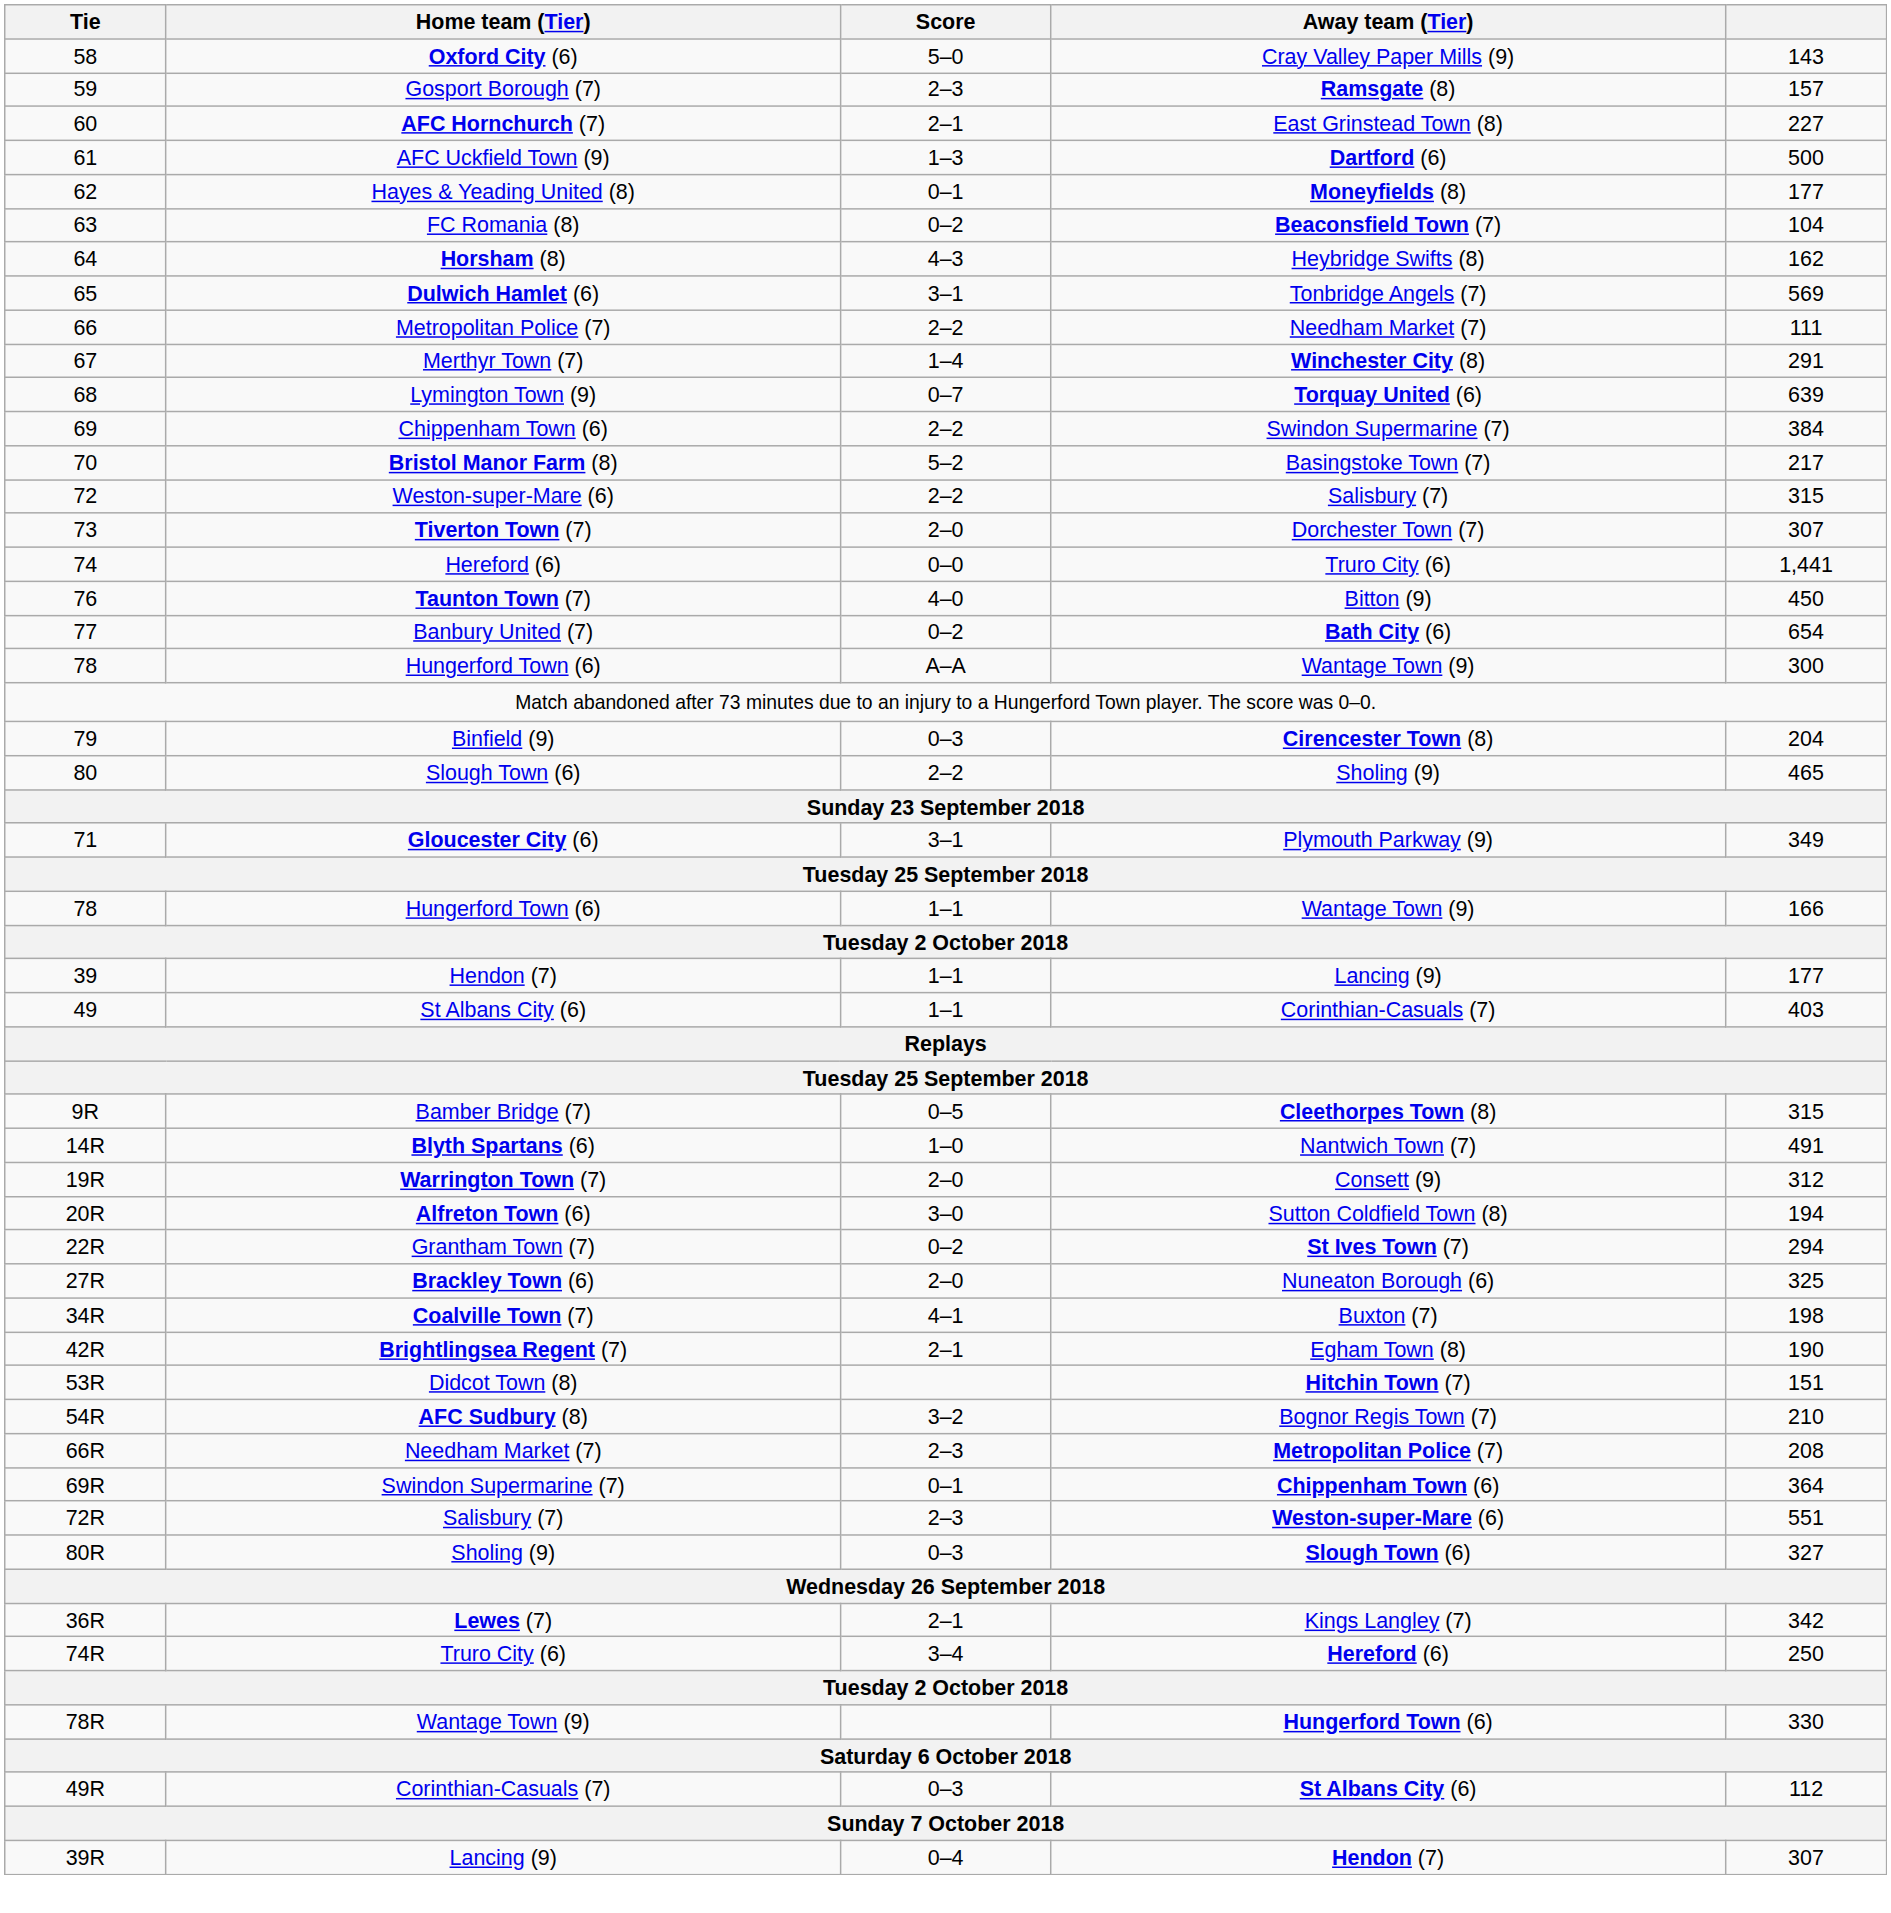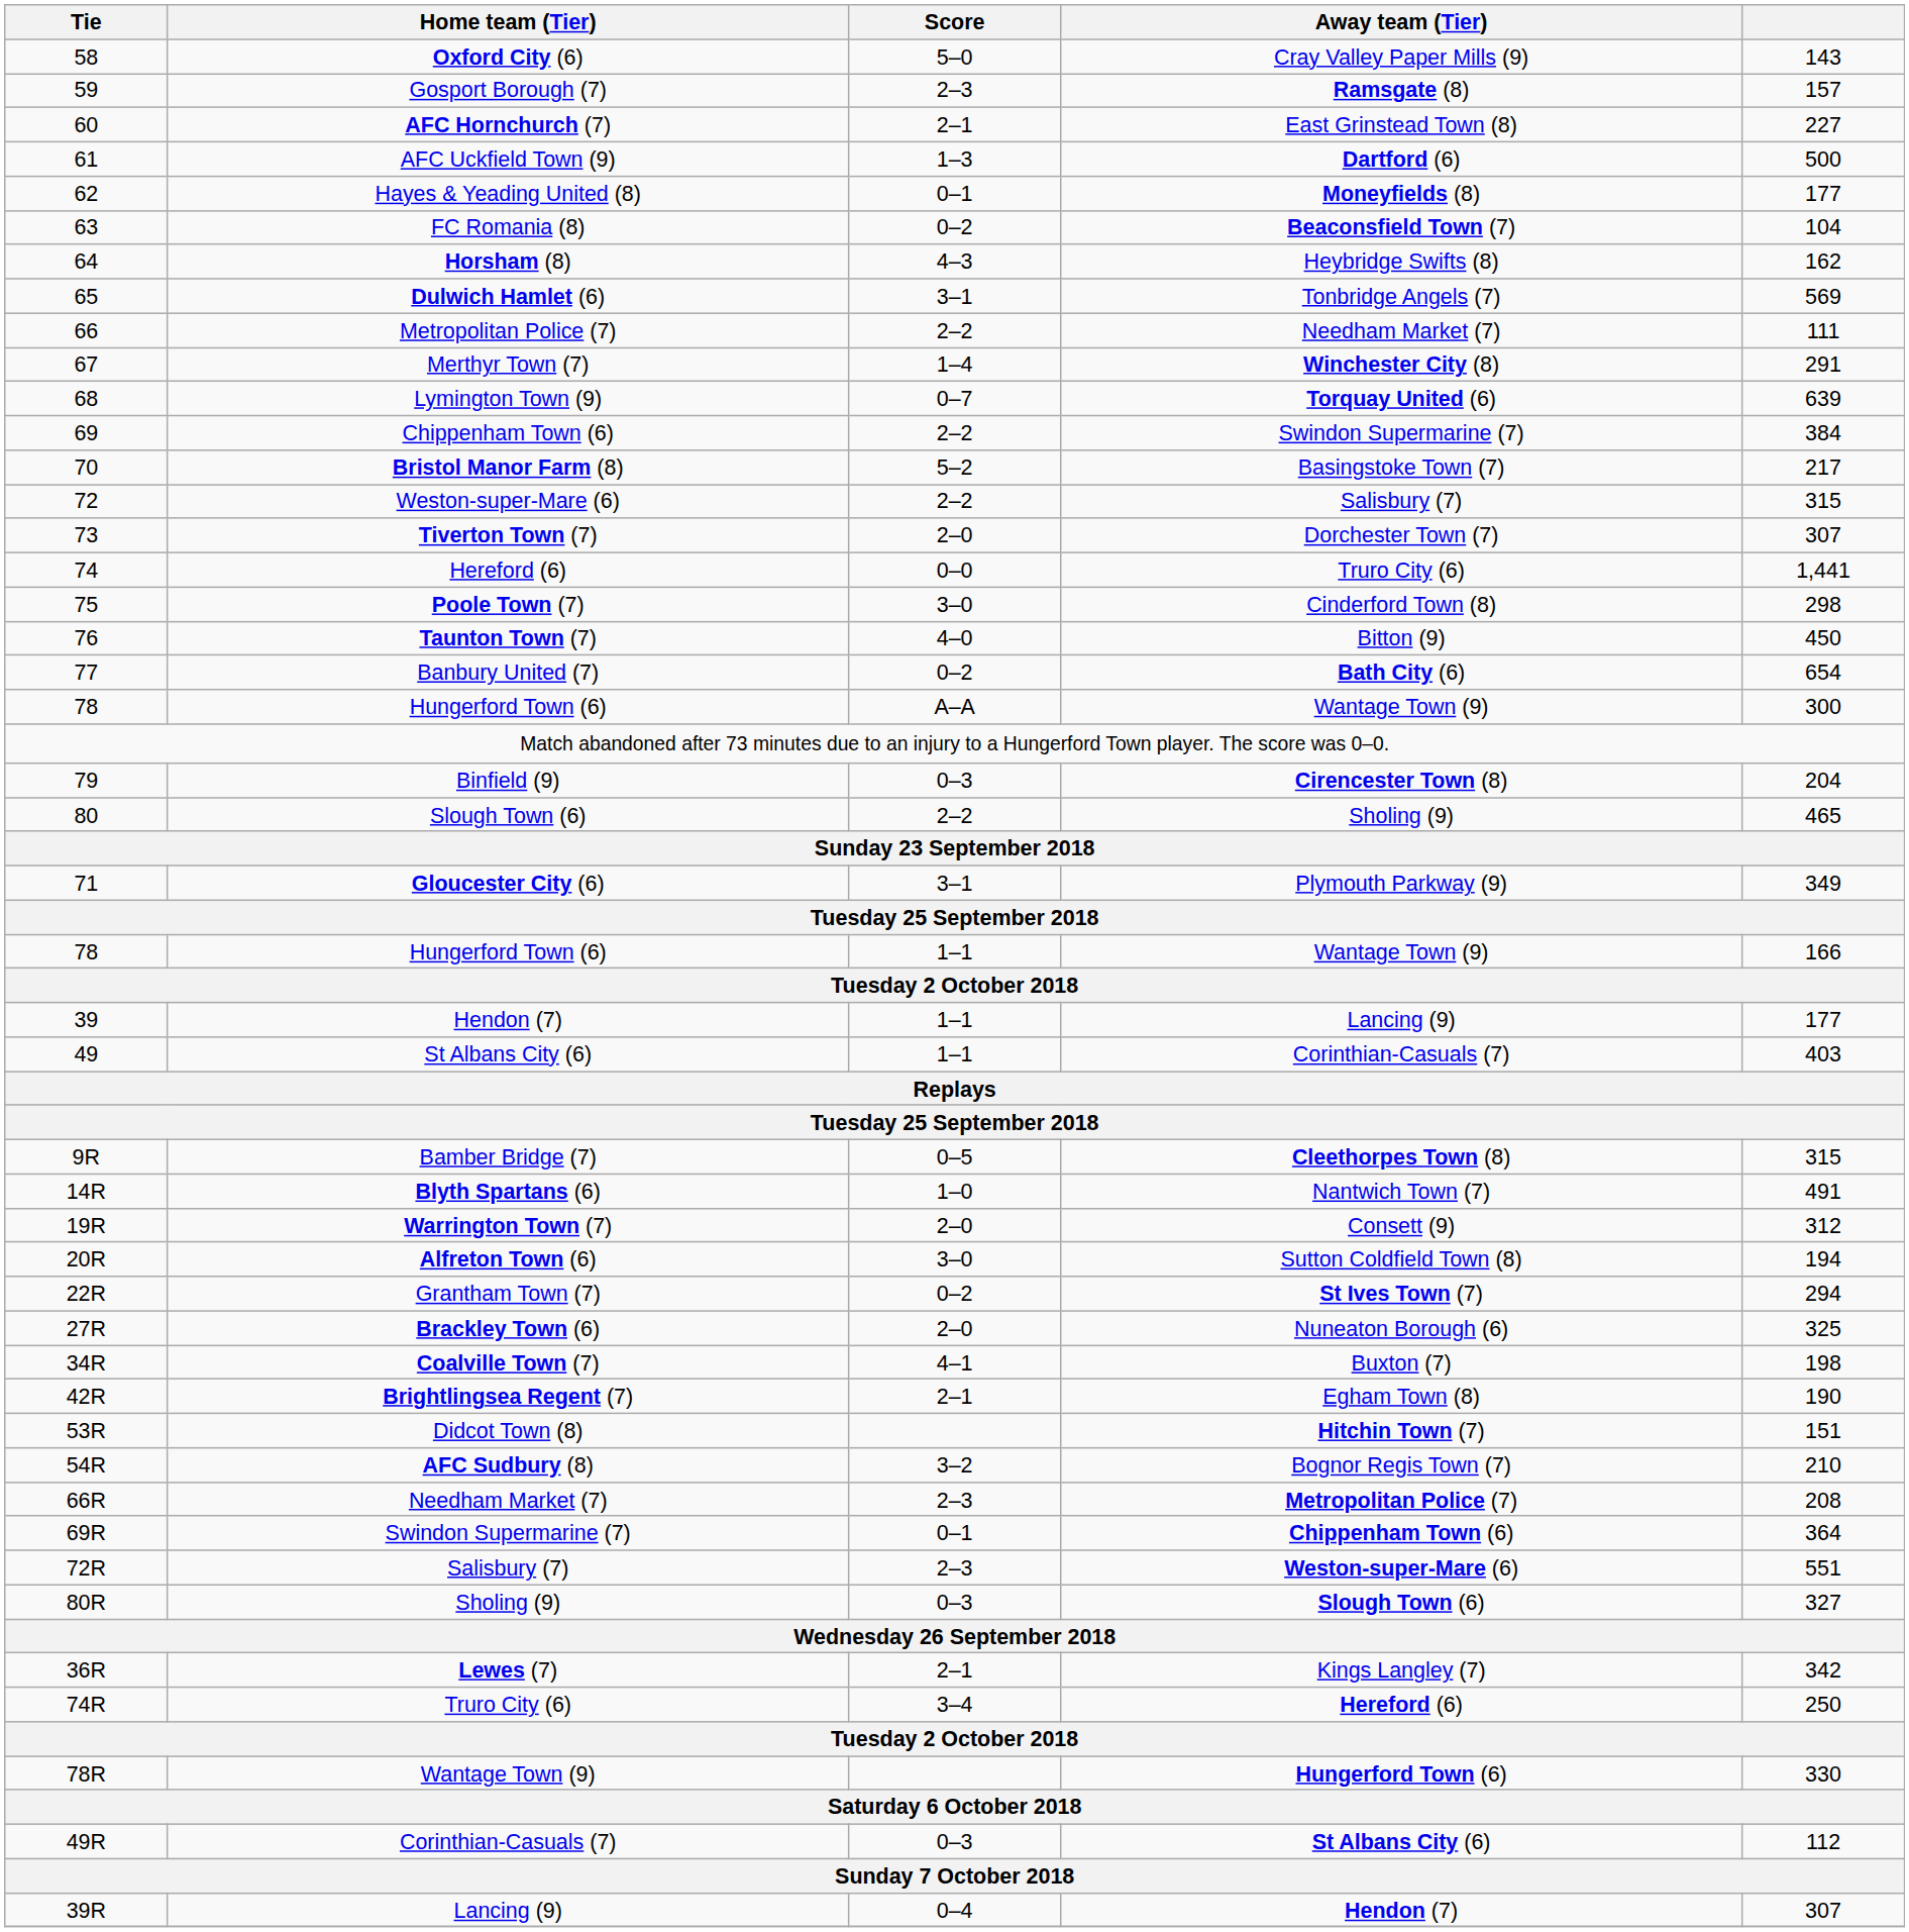 <table class="wikitable" style="text-align:center; font-size:90%; width:100%">
 <tr>
 <th scope="col" style="width:  8.43%;">Tie</th>
 <th scope="col" style="width: 35.29%;">Home team (<a href='#'>Tier</a>)</th>
 <th scope="col" style="width: 11.00%;">Score</th>
 <th scope="col" style="width: 35.29%;">Away team (<a href='#'>Tier</a>)</th>
 <th scope="col" style="width:  8.43%;"></th>
 </tr>
 <tr>
 <td>58</td>
 <td><strong><a href='#'>Oxford City</a></strong> (6)</td>
 <td>5–0</td>
 <td><a href='#'>Cray Valley Paper Mills</a> (9)</td>
 <td>143</td>
 </tr>
 <tr>
 <td>59</td>
 <td><a href='#'>Gosport Borough</a> (7)</td>
 <td>2–3</td>
 <td><strong><a href='#'>Ramsgate</a></strong> (8)</td>
 <td>157</td>
 </tr>
 <tr>
 <td>60</td>
 <td><strong><a href='#'>AFC Hornchurch</a></strong> (7)</td>
 <td>2–1</td>
 <td><a href='#'>East Grinstead Town</a> (8)</td>
 <td>227</td>
 </tr>
 <tr>
 <td>61</td>
 <td><a href='#'>AFC Uckfield Town</a> (9)</td>
 <td>1–3</td>
 <td><strong><a href='#'>Dartford</a></strong> (6)</td>
 <td>500</td>
 </tr>
 <tr>
 <td>62</td>
 <td><a href='#'>Hayes & Yeading United</a> (8)</td>
 <td>0–1</td>
 <td><strong><a href='#'>Moneyfields</a></strong> (8)</td>
 <td>177</td>
 </tr>
 <tr>
 <td>63</td>
 <td><a href='#'>FC Romania</a> (8)</td>
 <td>0–2</td>
 <td><strong><a href='#'>Beaconsfield Town</a></strong> (7)</td>
 <td>104</td>
 </tr>
 <tr>
 <td>64</td>
 <td><strong><a href='#'>Horsham</a></strong> (8)</td>
 <td>4–3</td>
 <td><a href='#'>Heybridge Swifts</a> (8)</td>
 <td>162</td>
 </tr>
 <tr>
 <td>65</td>
 <td><strong><a href='#'>Dulwich Hamlet</a></strong> (6)</td>
 <td>3–1</td>
 <td><a href='#'>Tonbridge Angels</a> (7)</td>
 <td>569</td>
 </tr>
 <tr>
 <td>66</td>
 <td><a href='#'>Metropolitan Police</a> (7)</td>
 <td>2–2</td>
 <td><a href='#'>Needham Market</a> (7)</td>
 <td>111</td>
 </tr>
 <tr>
 <td>67</td>
 <td><a href='#'>Merthyr Town</a> (7)</td>
 <td>1–4</td>
 <td><strong><a href='#'>Winchester City</a></strong> (8)</td>
 <td>291</td>
 </tr>
 <tr>
 <td>68</td>
 <td><a href='#'>Lymington Town</a> (9)</td>
 <td>0–7</td>
 <td><strong><a href='#'>Torquay United</a></strong> (6)</td>
 <td>639</td>
 </tr>
 <tr>
 <td>69</td>
 <td><a href='#'>Chippenham Town</a> (6)</td>
 <td>2–2</td>
 <td><a href='#'>Swindon Supermarine</a> (7)</td>
 <td>384</td>
 </tr>
 <tr>
 <td>70</td>
 <td><strong><a href='#'>Bristol Manor Farm</a></strong> (8)</td>
 <td>5–2</td>
 <td><a href='#'>Basingstoke Town</a> (7)</td>
 <td>217</td>
 </tr>
 <tr>
 <td>72</td>
 <td><a href='#'>Weston-super-Mare</a> (6)</td>
 <td>2–2</td>
 <td><a href='#'>Salisbury</a> (7)</td>
 <td>315</td>
 </tr>
 <tr>
 <td>73</td>
 <td><strong><a href='#'>Tiverton Town</a></strong> (7)</td>
 <td>2–0</td>
 <td><a href='#'>Dorchester Town</a> (7)</td>
 <td>307</td>
 </tr>
 <tr>
 <td>74</td>
 <td><a href='#'>Hereford</a> (6)</td>
 <td>0–0</td>
 <td><a href='#'>Truro City</a> (6)</td>
 <td>1,441</td>
+</tr>
+<tr>
+<td>75</td>
+<td><strong><a href='#'>Poole Town</a></strong> (7)</td>
+<td>3–0</td>
+<td><a href='#'>Cinderford Town</a> (8)</td>
+<td>298</td>
 </tr>
 <tr>
 <td>76</td>
 <td><strong><a href='#'>Taunton Town</a></strong> (7)</td>
 <td>4–0</td>
 <td><a href='#'>Bitton</a> (9)</td>
 <td>450</td>
 </tr>
 <tr>
 <td>77</td>
 <td><a href='#'>Banbury United</a> (7)</td>
 <td>0–2</td>
 <td><strong><a href='#'>Bath City</a></strong> (6)</td>
 <td>654</td>
 </tr>
 <tr>
 <td>78</td>
 <td><a href='#'>Hungerford Town</a> (6)</td>
 <td>A–A</td>
 <td><a href='#'>Wantage Town</a> (9)</td>
 <td>300</td>
 </tr>
 <tr>
 <td colspan="5" style="height:20px; text-align:center; font-size:90%">Match abandoned after 73 minutes due to an injury to a Hungerford Town player. The score was 0–0.</td>
 </tr>
 <tr>
 <td>79</td>
 <td><a href='#'>Binfield</a> (9)</td>
 <td>0–3</td>
 <td><strong><a href='#'>Cirencester Town</a></strong> (8)</td>
 <td>204</td>
 </tr>
 <tr>
 <td>80</td>
 <td><a href='#'>Slough Town</a> (6)</td>
 <td>2–2</td>
 <td><a href='#'>Sholing</a> (9)</td>
 <td>465</td>
 </tr>
 <tr>
 <th colspan="5"><strong>Sunday 23 September 2018</strong></th>
 </tr>
 <tr>
 <td>71</td>
 <td><strong><a href='#'>Gloucester City</a></strong> (6)</td>
 <td>3–1</td>
 <td><a href='#'>Plymouth Parkway</a> (9)</td>
 <td>349</td>
 </tr>
 <tr>
 <th colspan="5"><strong>Tuesday 25 September 2018</strong></th>
 </tr>
 <tr>
 <td>78</td>
 <td><a href='#'>Hungerford Town</a> (6)</td>
 <td>1–1</td>
 <td><a href='#'>Wantage Town</a> (9)</td>
 <td>166</td>
 </tr>
 <tr>
 <th colspan="5"><strong>Tuesday 2 October 2018</strong></th>
 </tr>
 <tr>
 <td>39</td>
 <td><a href='#'>Hendon</a> (7)</td>
 <td>1–1</td>
 <td><a href='#'>Lancing</a> (9)</td>
 <td>177</td>
 </tr>
 <tr>
 <td>49</td>
 <td><a href='#'>St Albans City</a> (6)</td>
 <td>1–1</td>
 <td><a href='#'>Corinthian-Casuals</a> (7)</td>
 <td>403</td>
 </tr>
 <tr>
 <th colspan="5"><strong>Replays</strong></th>
 </tr>
 <tr>
 <th colspan="5"><strong>Tuesday 25 September 2018</strong></th>
 </tr>
 <tr>
 <td>9R</td>
 <td><a href='#'>Bamber Bridge</a> (7)</td>
 <td>0–5</td>
 <td><strong><a href='#'>Cleethorpes Town</a></strong> (8)</td>
 <td>315</td>
 </tr>
 <tr>
 <td>14R</td>
 <td><strong><a href='#'>Blyth Spartans</a></strong> (6)</td>
 <td>1–0</td>
 <td><a href='#'>Nantwich Town</a> (7)</td>
 <td>491</td>
 </tr>
 <tr>
 <td>19R</td>
 <td><strong><a href='#'>Warrington Town</a></strong> (7)</td>
 <td>2–0</td>
 <td><a href='#'>Consett</a> (9)</td>
 <td>312</td>
 </tr>
 <tr>
 <td>20R</td>
 <td><strong><a href='#'>Alfreton Town</a></strong> (6)</td>
 <td>3–0</td>
 <td><a href='#'>Sutton Coldfield Town</a> (8)</td>
 <td>194</td>
 </tr>
 <tr>
 <td>22R</td>
 <td><a href='#'>Grantham Town</a> (7)</td>
 <td>0–2</td>
 <td><strong><a href='#'>St Ives Town</a></strong> (7)</td>
 <td>294</td>
 </tr>
 <tr>
 <td>27R</td>
 <td><strong><a href='#'>Brackley Town</a></strong> (6)</td>
 <td>2–0</td>
 <td><a href='#'>Nuneaton Borough</a> (6)</td>
 <td>325</td>
 </tr>
 <tr>
 <td>34R</td>
 <td><strong><a href='#'>Coalville Town</a></strong> (7)</td>
 <td>4–1</td>
 <td><a href='#'>Buxton</a> (7)</td>
 <td>198</td>
 </tr>
 <tr>
 <td>42R</td>
 <td><strong><a href='#'>Brightlingsea Regent</a></strong> (7)</td>
 <td>2–1</td>
 <td><a href='#'>Egham Town</a> (8)</td>
 <td>190</td>
 </tr>
 <tr>
 <td>53R</td>
 <td><a href='#'>Didcot Town</a> (8)</td>
 <td></td>
 <td><strong><a href='#'>Hitchin Town</a></strong> (7)</td>
 <td>151</td>
 </tr>
 <tr>
 <td>54R</td>
 <td><strong><a href='#'>AFC Sudbury</a></strong> (8)</td>
 <td>3–2 </td>
 <td><a href='#'>Bognor Regis Town</a> (7)</td>
 <td>210</td>
 </tr>
 <tr>
 <td>66R</td>
 <td><a href='#'>Needham Market</a> (7)</td>
 <td>2–3 </td>
 <td><strong><a href='#'>Metropolitan Police</a></strong> (7)</td>
 <td>208</td>
 </tr>
 <tr>
 <td>69R</td>
 <td><a href='#'>Swindon Supermarine</a> (7)</td>
 <td>0–1</td>
 <td><strong><a href='#'>Chippenham Town</a></strong> (6)</td>
 <td>364</td>
 </tr>
 <tr>
 <td>72R</td>
 <td><a href='#'>Salisbury</a> (7)</td>
 <td>2–3 </td>
 <td><strong><a href='#'>Weston-super-Mare</a></strong> (6)</td>
 <td>551</td>
 </tr>
 <tr>
 <td>80R</td>
 <td><a href='#'>Sholing</a> (9)</td>
 <td>0–3  </td>
 <td><strong><a href='#'>Slough Town</a></strong> (6)</td>
 <td>327</td>
 </tr>
 <tr>
 <th colspan="5"><strong>Wednesday 26 September 2018</strong></th>
 </tr>
 <tr>
 <td>36R</td>
 <td><strong><a href='#'>Lewes</a></strong> (7)</td>
 <td>2–1</td>
 <td><a href='#'>Kings Langley</a> (7)</td>
 <td>342</td>
 </tr>
 <tr>
 <td>74R</td>
 <td><a href='#'>Truro City</a> (6)</td>
 <td>3–4 </td>
 <td><strong><a href='#'>Hereford</a></strong> (6)</td>
 <td>250</td>
 </tr>
 <tr>
 <th colspan="5"><strong>Tuesday 2 October 2018</strong></th>
 </tr>
 <tr>
 <td>78R</td>
 <td><a href='#'>Wantage Town</a> (9)</td>
 <td></td>
 <td><strong><a href='#'>Hungerford Town</a></strong> (6)</td>
 <td>330</td>
 </tr>
 <tr>
 <th colspan="5"><strong>Saturday 6 October 2018</strong></th>
 </tr>
 <tr>
 <td>49R</td>
 <td><a href='#'>Corinthian-Casuals</a> (7)</td>
 <td>0–3</td>
 <td><strong><a href='#'>St Albans City</a></strong> (6)</td>
 <td>112</td>
 </tr>
 <tr>
 <th colspan="5"><strong>Sunday 7 October 2018</strong></th>
 </tr>
 <tr>
 <td>39R</td>
 <td><a href='#'>Lancing</a> (9)</td>
 <td>0–4</td>
 <td><strong><a href='#'>Hendon</a></strong> (7)</td>
 <td>307</td>
 </tr>
 <tr>
 </tr>
 </table>
